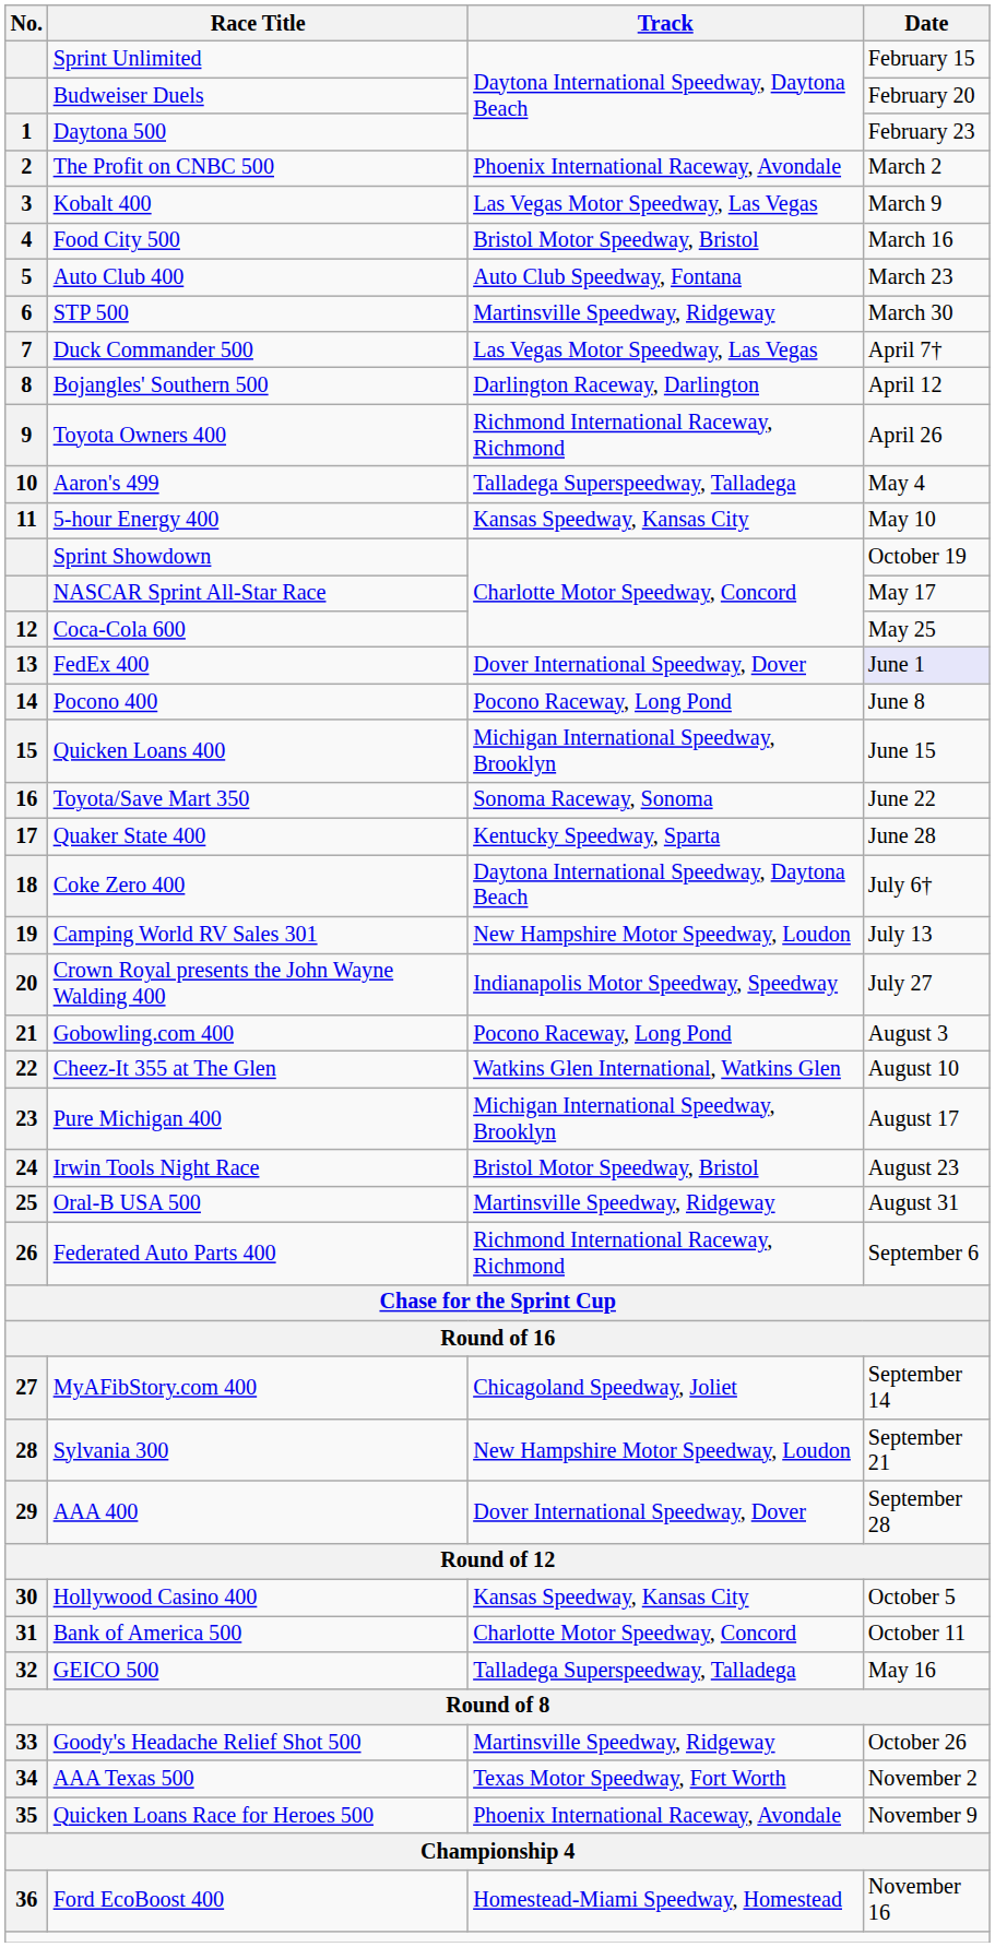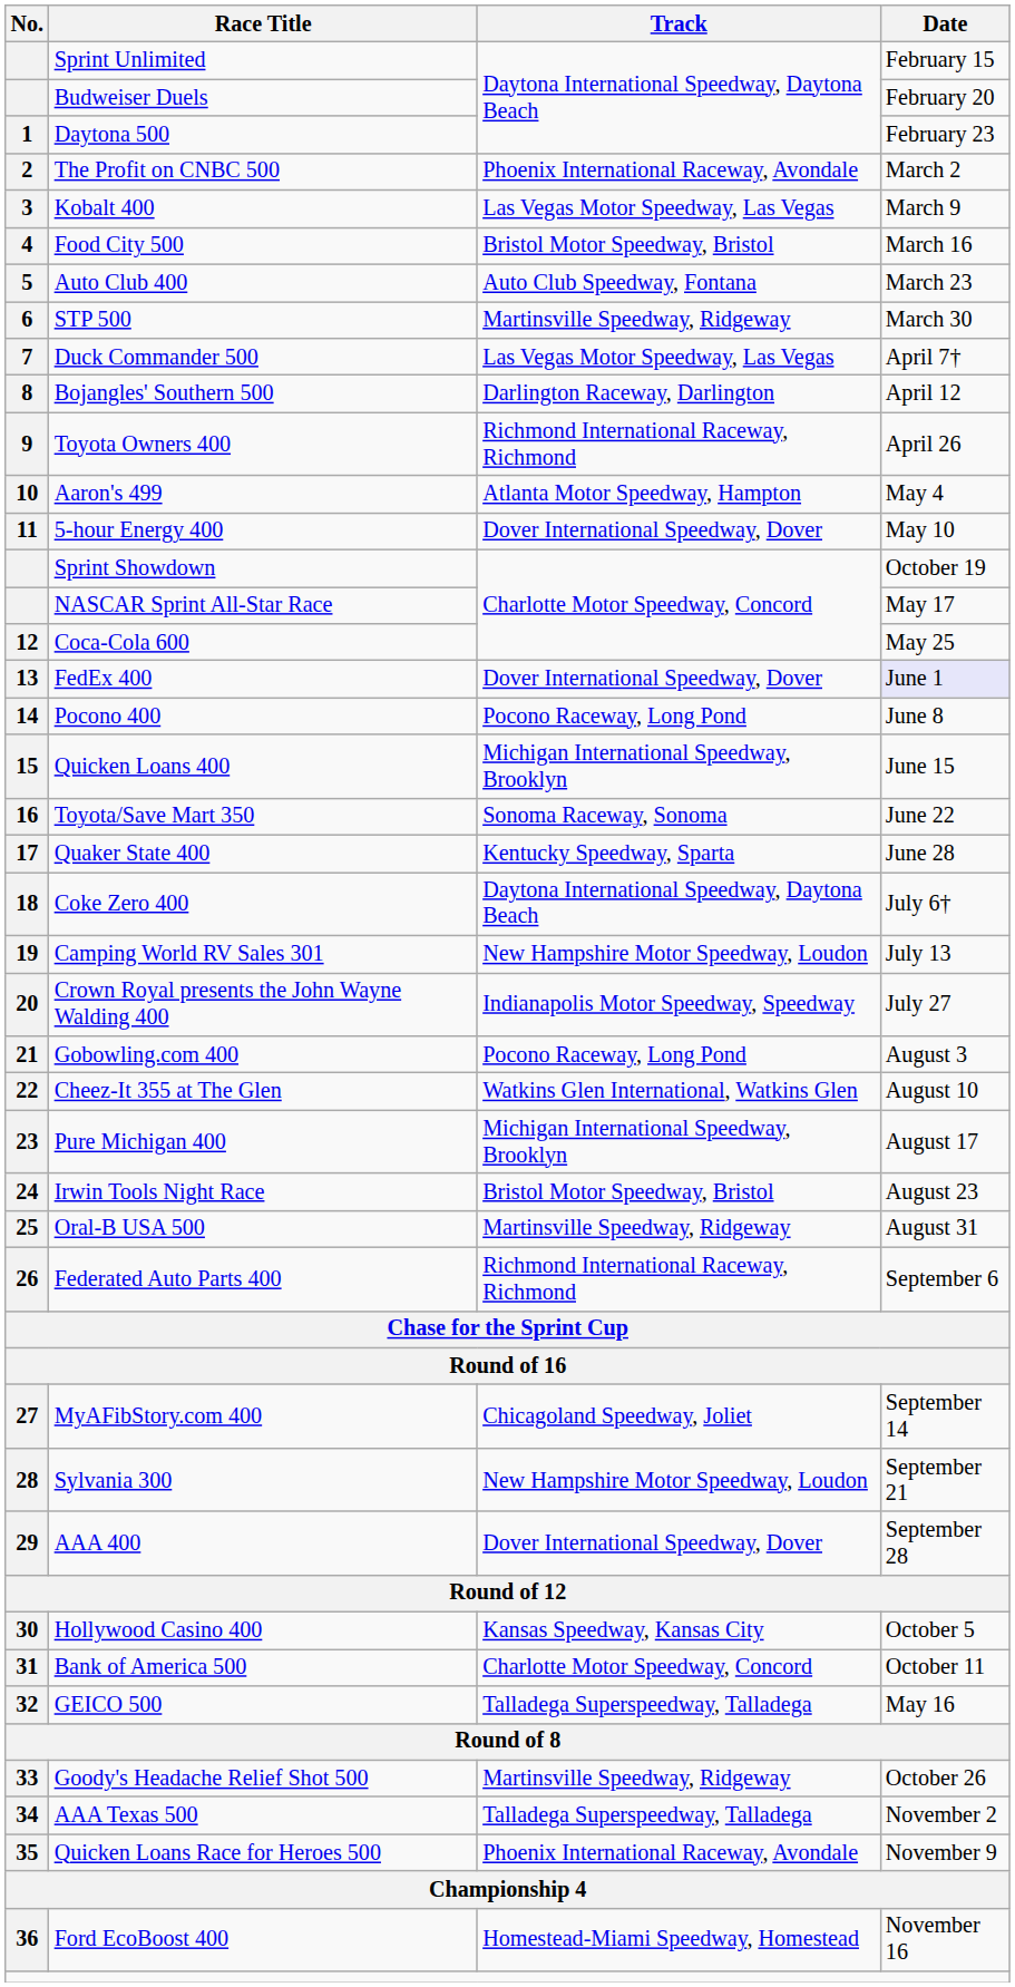 <table class="wikitable" style="font-size:85%;">
 <tr>
 <th>No.</th>
 <th>Race Title</th>
 <th><a href='#'>Track</a></th>
 <th>Date</th>
 </tr>
 <tr>
 <th></th>
 <td><a href='#'>Sprint Unlimited</a></td>
 <td rowspan=3><a href='#'>Daytona International Speedway</a>, <a href='#'>Daytona Beach</a></td>
 <td>February 15</td>
 </tr>
 <tr>
 <th></th>
 <td><a href='#'>Budweiser Duels</a></td>
 <td>February 20</td>
 </tr>
 <tr>
 <th>1</th>
 <td><a href='#'>Daytona 500</a></td>
 <td>February 23</td>
 </tr>
 <tr>
 <th>2</th>
 <td><a href='#'>The Profit on CNBC 500</a></td>
 <td><a href='#'>Phoenix International Raceway</a>, <a href='#'>Avondale</a></td>
 <td>March 2</td>
 </tr>
 <tr>
 <th>3</th>
 <td><a href='#'>Kobalt 400</a></td>
 <td><a href='#'>Las Vegas Motor Speedway</a>, <a href='#'>Las Vegas</a></td>
 <td>March 9</td>
 </tr>
 <tr>
 <th>4</th>
 <td><a href='#'>Food City 500</a></td>
 <td><a href='#'>Bristol Motor Speedway</a>, <a href='#'>Bristol</a></td>
 <td>March 16</td>
 </tr>
 <tr>
 <th>5</th>
 <td><a href='#'>Auto Club 400</a></td>
 <td><a href='#'>Auto Club Speedway</a>, <a href='#'>Fontana</a></td>
 <td>March 23</td>
 </tr>
 <tr>
 <th>6</th>
 <td><a href='#'>STP 500</a></td>
 <td><a href='#'>Martinsville Speedway</a>, <a href='#'>Ridgeway</a></td>
 <td>March 30</td>
 </tr>
 <tr>
 <th>7</th>
 <td><a href='#'>Duck Commander 500</a></td>
 <td><a href='#'>Las Vegas Motor Speedway</a>, <a href='#'>Las Vegas</a></td>
 <td>April 7†</td>
 </tr>
 <tr>
 <th>8</th>
 <td><a href='#'>Bojangles' Southern 500</a></td>
 <td><a href='#'>Darlington Raceway</a>, <a href='#'>Darlington</a></td>
 <td>April 12</td>
 </tr>
 <tr>
 <th>9</th>
 <td><a href='#'>Toyota Owners 400</a></td>
 <td><a href='#'>Richmond International Raceway</a>, <a href='#'>Richmond</a></td>
 <td>April 26</td>
 </tr>
 <tr>
 <th>10</th>
 <td><a href='#'>Aaron's 499</a></td>
-<td><a href='#'>Talladega Superspeedway</a>, <a href='#'>Talladega</a></td>
+<td><a href='#'>Atlanta Motor Speedway</a>, <a href='#'>Hampton</a></td>
 <td>May 4</td>
 </tr>
 <tr>
 <th>11</th>
 <td><a href='#'>5-hour Energy 400</a></td>
-<td><a href='#'>Kansas Speedway</a>, <a href='#'>Kansas City</a></td>
+<td><a href='#'>Dover International Speedway</a>, <a href='#'>Dover</a></td>
 <td>May 10</td>
 </tr>
 <tr>
 <th></th>
 <td><a href='#'>Sprint Showdown</a></td>
 <td rowspan=3><a href='#'>Charlotte Motor Speedway</a>, <a href='#'>Concord</a></td>
 <td>October 19</td>
 </tr>
 <tr>
 <th></th>
 <td><a href='#'>NASCAR Sprint All-Star Race</a></td>
 <td>May 17</td>
 </tr>
 <tr>
 <th>12</th>
 <td><a href='#'>Coca-Cola 600</a></td>
 <td>May 25</td>
 </tr>
 <tr>
 <th>13</th>
 <td><a href='#'>FedEx 400</a></td>
 <td><a href='#'>Dover International Speedway</a>, <a href='#'>Dover</a></td>
 <td style="background: lavender;">June 1</td>
 </tr>
 <tr>
 <th>14</th>
 <td><a href='#'>Pocono 400</a></td>
 <td><a href='#'>Pocono Raceway</a>, <a href='#'>Long Pond</a></td>
 <td>June 8</td>
 </tr>
 <tr>
 <th>15</th>
 <td><a href='#'>Quicken Loans 400</a></td>
 <td><a href='#'>Michigan International Speedway</a>, <a href='#'>Brooklyn</a></td>
 <td>June 15</td>
 </tr>
 <tr>
 <th>16</th>
 <td><a href='#'>Toyota/Save Mart 350</a></td>
 <td><a href='#'>Sonoma Raceway</a>, <a href='#'>Sonoma</a></td>
 <td>June 22</td>
 </tr>
 <tr>
 <th>17</th>
 <td><a href='#'>Quaker State 400</a></td>
 <td><a href='#'>Kentucky Speedway</a>, <a href='#'>Sparta</a></td>
 <td>June 28</td>
 </tr>
 <tr>
 <th>18</th>
 <td><a href='#'>Coke Zero 400</a></td>
 <td><a href='#'>Daytona International Speedway</a>, <a href='#'>Daytona Beach</a></td>
 <td>July 6†</td>
 </tr>
 <tr>
 <th>19</th>
 <td><a href='#'>Camping World RV Sales 301</a></td>
 <td><a href='#'>New Hampshire Motor Speedway</a>, <a href='#'>Loudon</a></td>
 <td>July 13</td>
 </tr>
 <tr>
 <th>20</th>
 <td><a href='#'>Crown Royal presents the John Wayne Walding 400</a></td>
 <td><a href='#'>Indianapolis Motor Speedway</a>, <a href='#'>Speedway</a></td>
 <td>July 27</td>
 </tr>
 <tr>
 <th>21</th>
 <td><a href='#'>Gobowling.com 400</a></td>
 <td><a href='#'>Pocono Raceway</a>, <a href='#'>Long Pond</a></td>
 <td>August 3</td>
 </tr>
 <tr>
 <th>22</th>
 <td><a href='#'>Cheez-It 355 at The Glen</a></td>
 <td><a href='#'>Watkins Glen International</a>, <a href='#'>Watkins Glen</a></td>
 <td>August 10</td>
 </tr>
 <tr>
 <th>23</th>
 <td><a href='#'>Pure Michigan 400</a></td>
 <td><a href='#'>Michigan International Speedway</a>, <a href='#'>Brooklyn</a></td>
 <td>August 17</td>
 </tr>
 <tr>
 <th>24</th>
 <td><a href='#'>Irwin Tools Night Race</a></td>
 <td><a href='#'>Bristol Motor Speedway</a>, <a href='#'>Bristol</a></td>
 <td>August 23</td>
 </tr>
 <tr>
 <th>25</th>
 <td><a href='#'>Oral-B USA 500</a></td>
 <td><a href='#'>Martinsville Speedway</a>, <a href='#'>Ridgeway</a></td>
 <td>August 31</td>
 </tr>
 <tr>
 <th>26</th>
 <td><a href='#'>Federated Auto Parts 400</a></td>
 <td><a href='#'>Richmond International Raceway</a>, <a href='#'>Richmond</a></td>
 <td>September 6</td>
 </tr>
 <tr>
 <th colspan="4"><a href='#'>Chase for the Sprint Cup</a></th>
 </tr>
 <tr>
 <th colspan="4">Round of 16</th>
 </tr>
 <tr>
 <th>27</th>
 <td><a href='#'>MyAFibStory.com 400</a></td>
 <td><a href='#'>Chicagoland Speedway</a>, <a href='#'>Joliet</a></td>
 <td>September 14</td>
 </tr>
 <tr>
 <th>28</th>
 <td><a href='#'>Sylvania 300</a></td>
 <td><a href='#'>New Hampshire Motor Speedway</a>, <a href='#'>Loudon</a></td>
 <td>September 21</td>
 </tr>
 <tr>
 <th>29</th>
 <td><a href='#'>AAA 400</a></td>
 <td><a href='#'>Dover International Speedway</a>, <a href='#'>Dover</a></td>
 <td>September 28</td>
 </tr>
 <tr>
 <th colspan="4">Round of 12</th>
 </tr>
 <tr>
 <th>30</th>
 <td><a href='#'>Hollywood Casino 400</a></td>
 <td><a href='#'>Kansas Speedway</a>, <a href='#'>Kansas City</a></td>
 <td>October 5</td>
 </tr>
 <tr>
 <th>31</th>
 <td><a href='#'>Bank of America 500</a></td>
 <td><a href='#'>Charlotte Motor Speedway</a>, <a href='#'>Concord</a></td>
 <td>October 11</td>
 </tr>
 <tr>
 <th>32</th>
 <td><a href='#'>GEICO 500</a></td>
 <td><a href='#'>Talladega Superspeedway</a>, <a href='#'>Talladega</a></td>
 <td>May 16</td>
 </tr>
 <tr>
 <th colspan="4">Round of 8</th>
 </tr>
 <tr>
 <th>33</th>
 <td><a href='#'>Goody's Headache Relief Shot 500</a></td>
 <td><a href='#'>Martinsville Speedway</a>, <a href='#'>Ridgeway</a></td>
 <td>October 26</td>
 </tr>
 <tr>
 <th>34</th>
 <td><a href='#'>AAA Texas 500</a></td>
-<td><a href='#'>Texas Motor Speedway</a>, <a href='#'>Fort Worth</a></td>
+<td><a href='#'>Talladega Superspeedway</a>, <a href='#'>Talladega</a></td>
 <td>November 2</td>
 </tr>
 <tr>
 <th>35</th>
 <td><a href='#'>Quicken Loans Race for Heroes 500</a></td>
 <td><a href='#'>Phoenix International Raceway</a>, <a href='#'>Avondale</a></td>
 <td>November 9</td>
 </tr>
 <tr>
 <th colspan="4">Championship 4</th>
 </tr>
 <tr>
 <th>36</th>
 <td><a href='#'>Ford EcoBoost 400</a></td>
 <td><a href='#'>Homestead-Miami Speedway</a>, <a href='#'>Homestead</a></td>
 <td>November 16</td>
 </tr>
 <tr>
 <td colspan="8"></td>
 </tr>
 </table>
